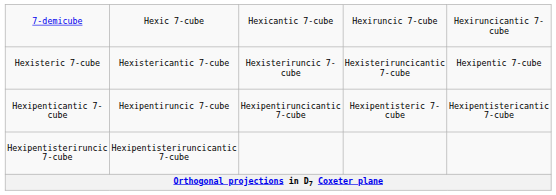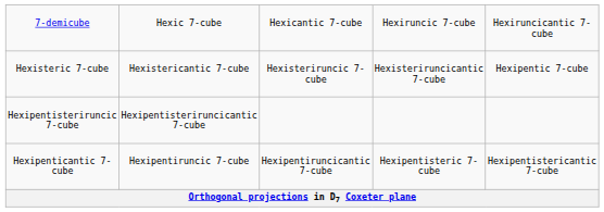 <table class=wikitable align=right width=600>
 <tr align=center valign=top>
 <td><br><a href='#'>7-demicube</a><br><br> </td>
 <td><br>Hexic 7-cube<br><br> </td>
 <td><br>Hexicantic 7-cube<br><br> </td>
 <td><br>Hexiruncic 7-cube<br><br></td>
 <td><br>Hexiruncicantic 7-cube<br><br> </td>
 </tr>
 <tr align=center valign=top>
 <td><br>Hexisteric 7-cube<br><br> </td>
 <td><br>Hexistericantic 7-cube<br><br> </td>
 <td><br>Hexisteriruncic 7-cube<br><br> </td>
 <td><br>Hexisteriruncicantic 7-cube<br><br> </td>
 <td><br>Hexipentic 7-cube<br><br> </td>
 </tr>
 <tr align=center valign=top>
+<td><br>Hexipentisteriruncic 7-cube<br><br> </td>
+<td><br>Hexipentisteriruncicantic 7-cube<br><br> </td>
+<td></td>
+<td></td>
+<td></td>
+</tr>
+<tr align=center valign=top>
 <td><br>Hexipenticantic 7-cube<br><br> </td>
 <td><br>Hexipentiruncic 7-cube<br><br> </td>
 <td><br>Hexipentiruncicantic 7-cube<br><br> </td>
 <td><br>Hexipentisteric 7-cube<br><br> </td>
 <td><br>Hexipentistericantic 7-cube<br><br> </td>
 </tr>
-<tr align=center valign=top>
-<td><br>Hexipentisteriruncic 7-cube<br><br> </td>
-<td><br>Hexipentisteriruncicantic 7-cube<br><br> </td>
-<td></td>
-<td></td>
-<td></td>
-</tr>
 <tr>
 <th colspan=5><a href='#'>Orthogonal projections</a> in D<sub>7</sub> <a href='#'>Coxeter plane</a></th>
 </tr>
 </table>
